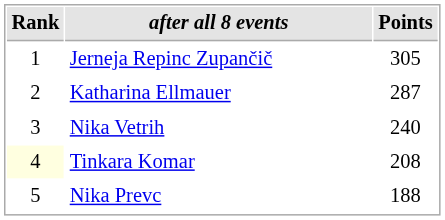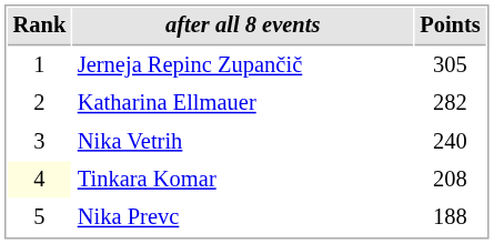 <table cellspacing="1" cellpadding="3" style="border:1px solid #aaa; font-size:86%;">
 <tr style="background:#e4e4e4;">
 <th style="border-bottom:1px solid #AAAAAA" width=10>Rank</th>
 <th style="border-bottom:1px solid #AAAAAA" width=200><em>after all 8 events</em></th>
 <th style="border-bottom:1px solid #AAAAAA" width=20>Points</th>
 </tr>
 <tr>
 <td align=center>1</td>
 <td> <a href='#'>Jerneja Repinc Zupančič</a></td>
 <td align=center>305</td>
 </tr>
 <tr>
 <td align=center>2</td>
 <td> <a href='#'>Katharina Ellmauer</a></td>
-<td align=center>287</td>
+<td align=center>282</td>
 </tr>
 <tr>
 <td align=center>3</td>
 <td> <a href='#'>Nika Vetrih</a></td>
 <td align=center>240</td>
 </tr>
 <tr>
 <td align=center style="background: lightyellow;">4</td>
 <td> <a href='#'>Tinkara Komar</a></td>
 <td align=center>208</td>
 </tr>
 <tr>
 <td align=center>5</td>
 <td> <a href='#'>Nika Prevc</a></td>
 <td align=center>188</td>
 </tr>
 </table>
